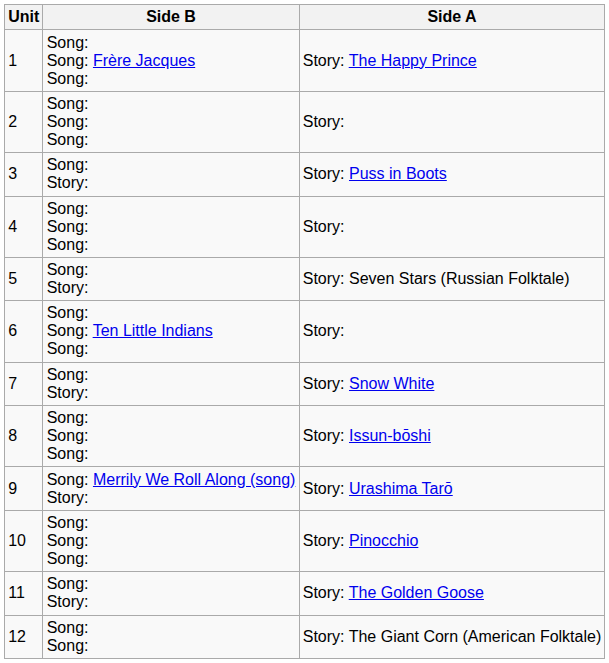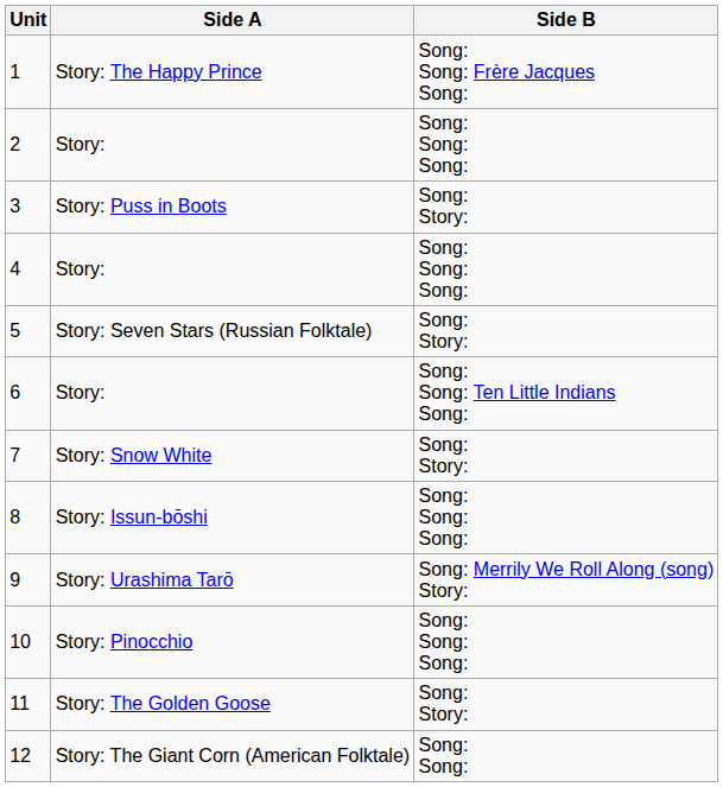 <table class="wikitable">
 <tr>
 <th>Unit</th>
+<th>Side A</th>
 <th>Side B</th>
-<th>Side A</th>
 </tr>
 <tr>
 <td>1</td>
+<td>Story: <a href='#'>The Happy Prince</a></td>
 <td>Song: <br>Song: <a href='#'>Frère Jacques</a><br>Song: </td>
-<td>Story: <a href='#'>The Happy Prince</a></td>
 </tr>
 <tr>
 <td>2</td>
+<td>Story: </td>
 <td>Song: <br>Song: <br>Song: </td>
-<td>Story: </td>
 </tr>
 <tr>
 <td>3</td>
+<td>Story: <a href='#'>Puss in Boots</a></td>
 <td>Song: <br>Story: </td>
-<td>Story: <a href='#'>Puss in Boots</a></td>
 </tr>
 <tr>
 <td>4</td>
+<td>Story: </td>
 <td>Song: <br>Song: <br>Song: </td>
-<td>Story: </td>
 </tr>
 <tr>
 <td>5</td>
+<td>Story: Seven Stars (Russian Folktale)</td>
 <td>Song: <br>Story: </td>
-<td>Story: Seven Stars (Russian Folktale)</td>
 </tr>
 <tr>
 <td>6</td>
+<td>Story: </td>
 <td>Song: <br>Song: <a href='#'>Ten Little Indians</a><br>Song: </td>
-<td>Story: </td>
 </tr>
 <tr>
 <td>7</td>
+<td>Story: <a href='#'>Snow White</a></td>
 <td>Song: <br>Story: </td>
-<td>Story: <a href='#'>Snow White</a></td>
 </tr>
 <tr>
 <td>8</td>
+<td>Story: <a href='#'>Issun-bōshi</a></td>
 <td>Song: <br>Song: <br>Song: </td>
-<td>Story: <a href='#'>Issun-bōshi</a></td>
 </tr>
 <tr>
 <td>9</td>
+<td>Story: <a href='#'>Urashima Tarō</a></td>
 <td>Song: <a href='#'>Merrily We Roll Along (song)</a><br>Story: </td>
-<td>Story: <a href='#'>Urashima Tarō</a></td>
 </tr>
 <tr>
 <td>10</td>
+<td>Story: <a href='#'>Pinocchio</a></td>
 <td>Song: <br>Song: <br>Song: </td>
-<td>Story: <a href='#'>Pinocchio</a></td>
 </tr>
 <tr>
 <td>11</td>
+<td>Story: <a href='#'>The Golden Goose</a></td>
 <td>Song: <br>Story: </td>
-<td>Story: <a href='#'>The Golden Goose</a></td>
 </tr>
 <tr>
 <td>12</td>
+<td>Story: The Giant Corn (American Folktale)</td>
 <td>Song: <br>Song: </td>
-<td>Story: The Giant Corn (American Folktale)</td>
 </tr>
 </table>
